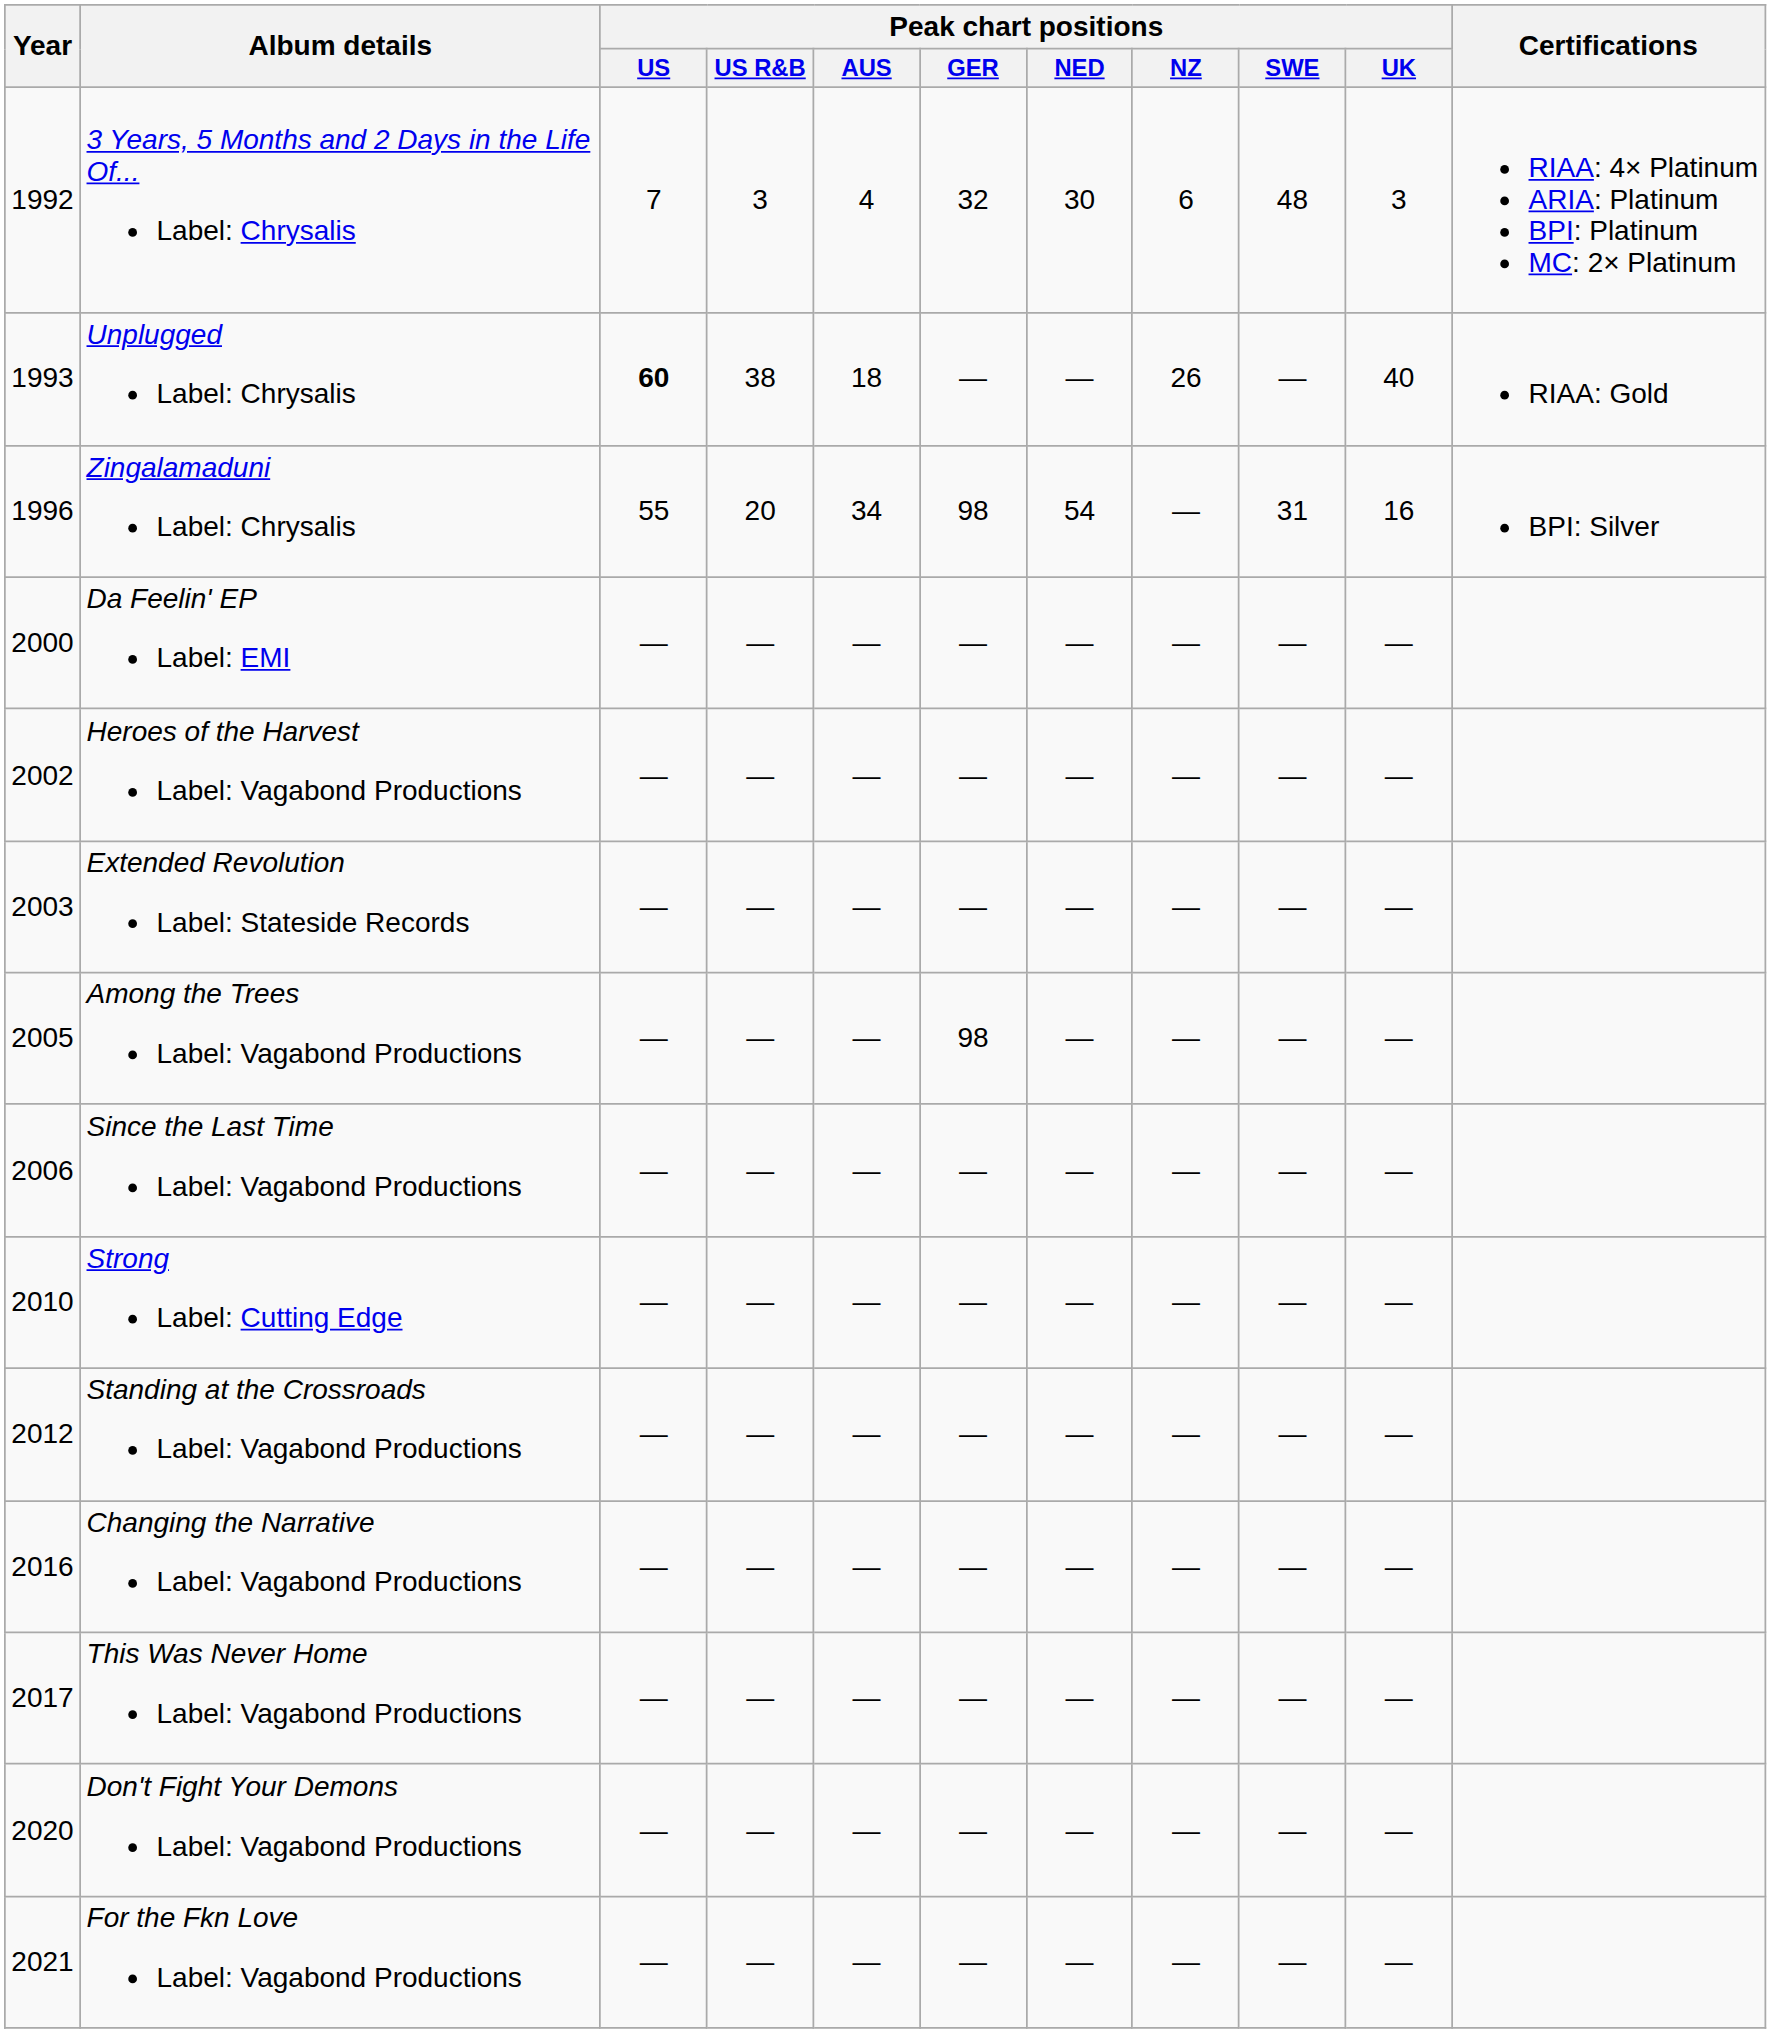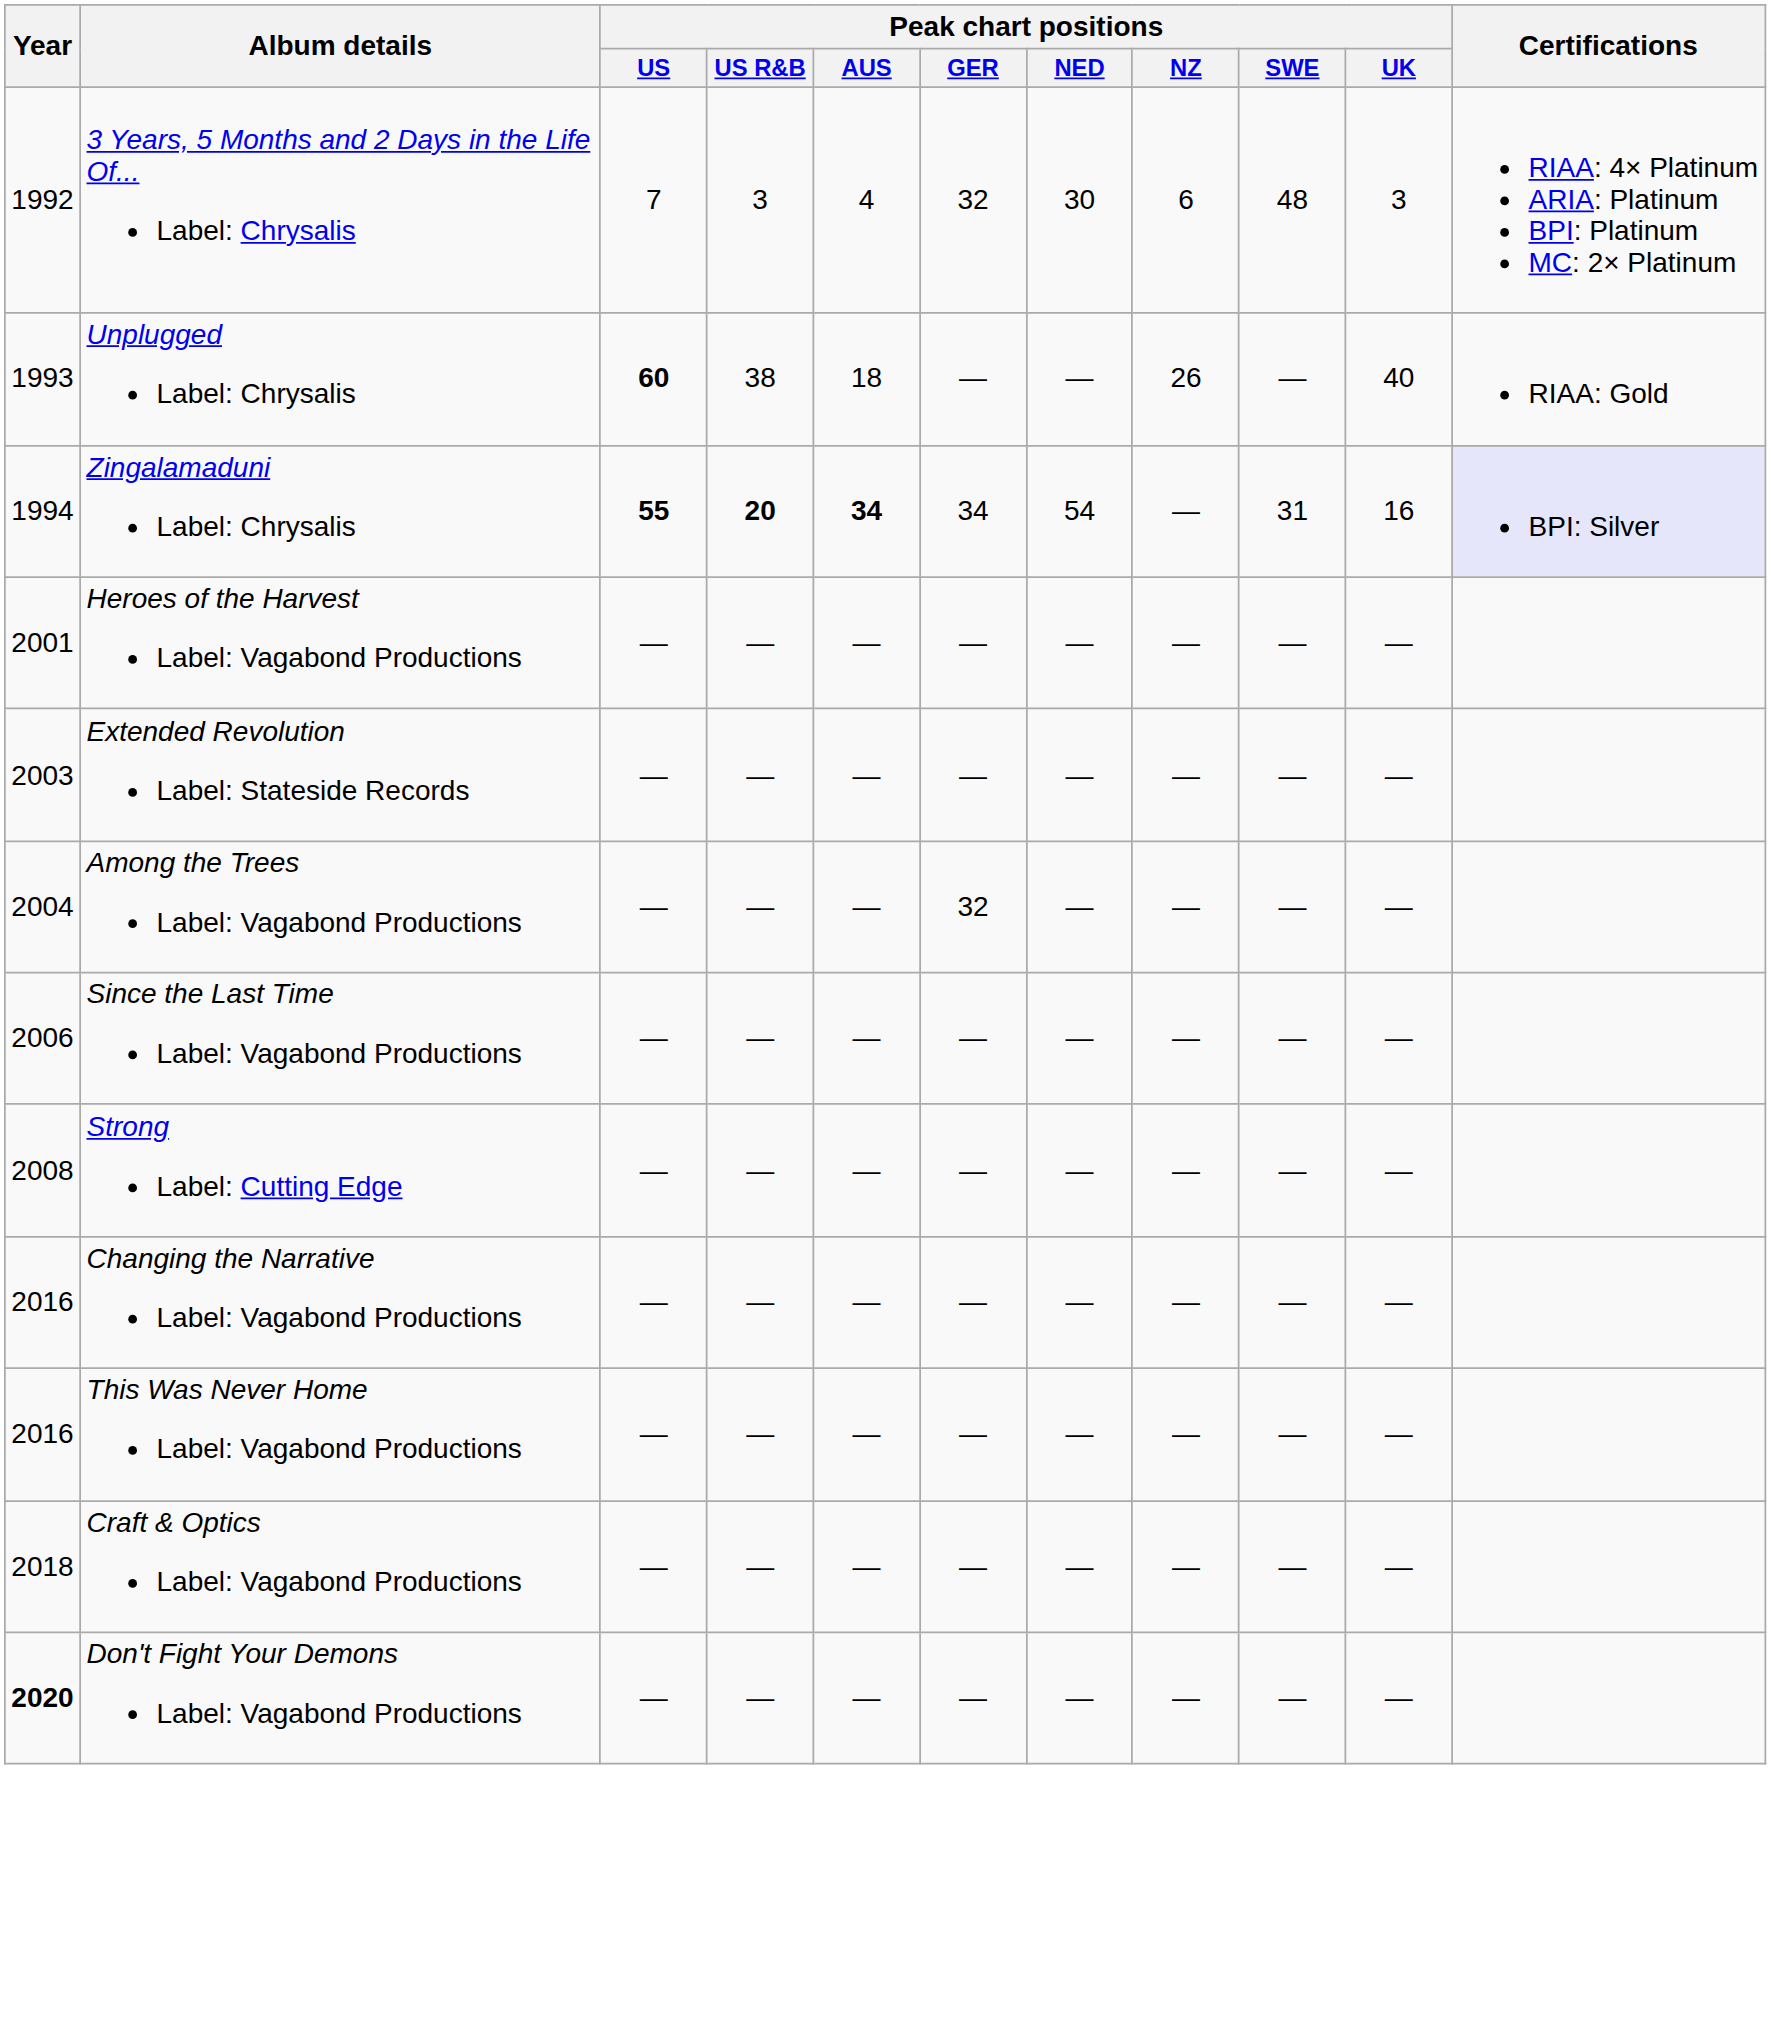 <table class="wikitable" style="text-align:left;">
 <tr>
 <th rowspan="2">Year</th>
 <th rowspan="2" style="width:290px;">Album details</th>
 <th colspan="8">Peak chart positions</th>
 <th rowspan="2">Certifications</th>
 </tr>
 <tr>
 <th style="width:4em;font-size:85%"><a href='#'>US</a><br></th>
 <th style="width:4em;font-size:85%"><a href='#'>US R&B</a><br></th>
 <th style="width:4em;font-size:85%"><a href='#'>AUS</a><br></th>
 <th style="width:4em;font-size:85%"><a href='#'>GER</a><br></th>
 <th style="width:4em;font-size:85%"><a href='#'>NED</a><br></th>
 <th style="width:4em;font-size:85%"><a href='#'>NZ</a><br></th>
 <th style="width:4em;font-size:85%"><a href='#'>SWE</a><br></th>
 <th style="width:4em;font-size:85%"><a href='#'>UK</a><br></th>
 </tr>
 <tr>
 <td>1992</td>
 <td><em><a href='#'>3 Years, 5 Months and 2 Days in the Life Of...</a></em><br><ul><li>Label: <a href='#'>Chrysalis</a></li></ul></td>
 <td style="text-align:center;">7</td>
 <td style="text-align:center;">3</td>
 <td style="text-align:center;">4</td>
 <td style="text-align:center;">32</td>
 <td style="text-align:center;">30</td>
 <td style="text-align:center;">6</td>
 <td style="text-align:center;">48</td>
 <td style="text-align:center;">3</td>
 <td><br><ul><li><a href='#'>RIAA</a>: 4× Platinum</li><li><a href='#'>ARIA</a>: Platinum</li><li><a href='#'>BPI</a>: Platinum</li><li><a href='#'>MC</a>: 2× Platinum</li></ul></td>
 </tr>
 <tr>
 <td>1993</td>
 <td><em><a href='#'>Unplugged</a></em><br><ul><li>Label: Chrysalis</li></ul></td>
 <td style="text-align:center;"><strong>60</strong></td>
 <td style="text-align:center;">38</td>
 <td style="text-align:center;">18</td>
 <td style="text-align:center;">—</td>
 <td style="text-align:center;">—</td>
 <td style="text-align:center;">26</td>
 <td style="text-align:center;">—</td>
 <td style="text-align:center;">40</td>
 <td><br><ul><li>RIAA: Gold</li></ul></td>
 </tr>
 <tr>
-<td>1996</td>
+<td>1994</td>
 <td><em><a href='#'>Zingalamaduni</a></em><br><ul><li>Label: Chrysalis</li></ul></td>
-<td style="text-align:center;">55</td>
-<td style="text-align:center;">20</td>
+<td style="text-align:center;"><strong>55</strong></td>
+<td style="text-align:center;"><strong>20</strong></td>
+<td style="text-align:center;"><strong>34</strong></td>
 <td style="text-align:center;">34</td>
-<td style="text-align:center;">98</td>
 <td style="text-align:center;">54</td>
 <td style="text-align:center;">—</td>
 <td style="text-align:center;">31</td>
 <td style="text-align:center;">16</td>
-<td><br><ul><li>BPI: Silver</li></ul></td>
+<td style="background: lavender;"><br><ul><li>BPI: Silver</li></ul></td>
 </tr>
 <tr>
-<td>2000</td>
-<td><em>Da Feelin' EP</em><br><ul><li>Label: <a href='#'>EMI</a></li></ul></td>
-<td style="text-align:center;">—</td>
-<td style="text-align:center;">—</td>
-<td style="text-align:center;">—</td>
-<td style="text-align:center;">—</td>
-<td style="text-align:center;">—</td>
-<td style="text-align:center;">—</td>
-<td style="text-align:center;">—</td>
-<td style="text-align:center;">—</td>
-<td></td>
-</tr>
-<tr>
-<td>2002</td>
+<td>2001</td>
 <td><em>Heroes of the Harvest</em><br><ul><li>Label: Vagabond Productions</li></ul></td>
 <td style="text-align:center;">—</td>
 <td style="text-align:center;">—</td>
 <td style="text-align:center;">—</td>
 <td style="text-align:center;">—</td>
 <td style="text-align:center;">—</td>
 <td style="text-align:center;">—</td>
 <td style="text-align:center;">—</td>
 <td style="text-align:center;">—</td>
 <td></td>
 </tr>
 <tr>
 <td>2003</td>
 <td><em>Extended Revolution</em><br><ul><li>Label: Stateside Records</li></ul></td>
 <td style="text-align:center;">—</td>
 <td style="text-align:center;">—</td>
 <td style="text-align:center;">—</td>
 <td style="text-align:center;">—</td>
 <td style="text-align:center;">—</td>
 <td style="text-align:center;">—</td>
 <td style="text-align:center;">—</td>
 <td style="text-align:center;">—</td>
 <td></td>
 </tr>
 <tr>
-<td>2005</td>
+<td>2004</td>
 <td><em>Among the Trees</em><br><ul><li>Label: Vagabond Productions</li></ul></td>
 <td style="text-align:center;">—</td>
 <td style="text-align:center;">—</td>
 <td style="text-align:center;">—</td>
-<td style="text-align:center;">98</td>
+<td style="text-align:center;">32</td>
 <td style="text-align:center;">—</td>
 <td style="text-align:center;">—</td>
 <td style="text-align:center;">—</td>
 <td style="text-align:center;">—</td>
 <td></td>
 </tr>
 <tr>
 <td>2006</td>
 <td><em>Since the Last Time</em><br><ul><li>Label: Vagabond Productions</li></ul></td>
 <td style="text-align:center;">—</td>
 <td style="text-align:center;">—</td>
 <td style="text-align:center;">—</td>
 <td style="text-align:center;">—</td>
 <td style="text-align:center;">—</td>
 <td style="text-align:center;">—</td>
 <td style="text-align:center;">—</td>
 <td style="text-align:center;">—</td>
 <td></td>
 </tr>
 <tr>
-<td>2010</td>
+<td>2008</td>
 <td><em><a href='#'>Strong</a></em><br><ul><li>Label: <a href='#'>Cutting Edge</a></li></ul></td>
-<td style="text-align:center;">—</td>
-<td style="text-align:center;">—</td>
-<td style="text-align:center;">—</td>
-<td style="text-align:center;">—</td>
-<td style="text-align:center;">—</td>
-<td style="text-align:center;">—</td>
-<td style="text-align:center;">—</td>
-<td style="text-align:center;">—</td>
-<td></td>
-</tr>
-<tr>
-<td>2012</td>
-<td><em>Standing at the Crossroads</em><br><ul><li>Label: Vagabond Productions</li></ul></td>
 <td style="text-align:center;">—</td>
 <td style="text-align:center;">—</td>
 <td style="text-align:center;">—</td>
 <td style="text-align:center;">—</td>
 <td style="text-align:center;">—</td>
 <td style="text-align:center;">—</td>
 <td style="text-align:center;">—</td>
 <td style="text-align:center;">—</td>
 <td></td>
 </tr>
 <tr>
 <td>2016</td>
 <td><em>Changing the Narrative</em><br><ul><li>Label: Vagabond Productions</li></ul></td>
 <td style="text-align:center;">—</td>
 <td style="text-align:center;">—</td>
 <td style="text-align:center;">—</td>
 <td style="text-align:center;">—</td>
 <td style="text-align:center;">—</td>
 <td style="text-align:center;">—</td>
 <td style="text-align:center;">—</td>
 <td style="text-align:center;">—</td>
 <td></td>
 </tr>
 <tr>
-<td>2017</td>
+<td>2016</td>
 <td><em>This Was Never Home</em><br><ul><li>Label: Vagabond Productions</li></ul></td>
 <td style="text-align:center;">—</td>
 <td style="text-align:center;">—</td>
 <td style="text-align:center;">—</td>
 <td style="text-align:center;">—</td>
 <td style="text-align:center;">—</td>
 <td style="text-align:center;">—</td>
 <td style="text-align:center;">—</td>
 <td style="text-align:center;">—</td>
 <td></td>
 </tr>
 <tr>
-<td>2020</td>
+<td>2018</td>
+<td><em>Craft & Optics</em><br><ul><li>Label: Vagabond Productions</li></ul></td>
+<td style="text-align:center;">—</td>
+<td style="text-align:center;">—</td>
+<td style="text-align:center;">—</td>
+<td style="text-align:center;">—</td>
+<td style="text-align:center;">—</td>
+<td style="text-align:center;">—</td>
+<td style="text-align:center;">—</td>
+<td style="text-align:center;">—</td>
+<td></td>
+</tr>
+<tr>
+<td><strong>2020</strong></td>
 <td><em>Don't Fight Your Demons</em><br><ul><li>Label: Vagabond Productions</li></ul></td>
 <td style="text-align:center;">—</td>
 <td style="text-align:center;">—</td>
 <td style="text-align:center;">—</td>
 <td style="text-align:center;">—</td>
 <td style="text-align:center;">—</td>
 <td style="text-align:center;">—</td>
 <td style="text-align:center;">—</td>
 <td style="text-align:center;">—</td>
 <td></td>
 </tr>
-<tr>
-<td>2021</td>
-<td><em>For the Fkn Love</em><br><ul><li>Label: Vagabond Productions</li></ul></td>
-<td style="text-align:center;">—</td>
-<td style="text-align:center;">—</td>
-<td style="text-align:center;">—</td>
-<td style="text-align:center;">—</td>
-<td style="text-align:center;">—</td>
-<td style="text-align:center;">—</td>
-<td style="text-align:center;">—</td>
-<td style="text-align:center;">—</td>
-<td></td>
-</tr>
 </table>
